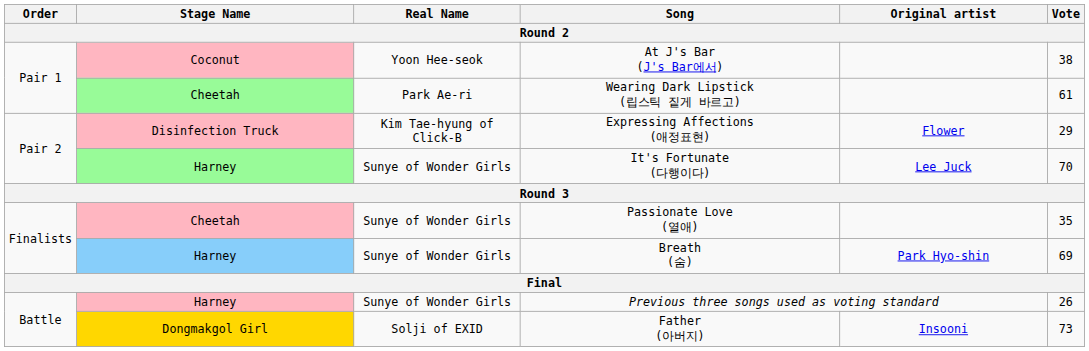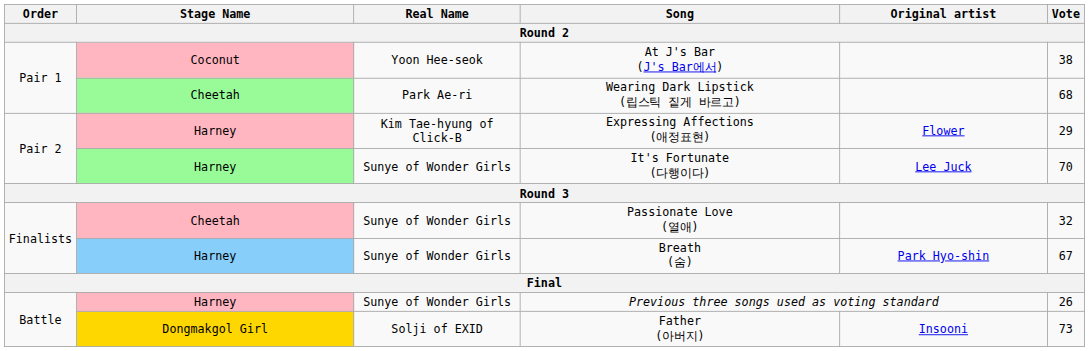 <table class="wikitable" style="text-align:center; width:95%;">
 <tr>
 <th style="width:1%;">Order</th>
 <th style="width:20%;">Stage Name</th>
 <th style="width:12%;">Real Name</th>
 <th style="width:23%;">Song</th>
 <th style="width:15%;">Original artist</th>
 <th style="width:1%;">Vote</th>
 </tr>
 <tr>
 <th colspan=6>Round 2</th>
 </tr>
 <tr>
 <td rowspan=2>Pair 1</td>
 <td bgcolor="lightpink">Coconut</td>
 <td>Yoon Hee-seok</td>
 <td>At J's Bar<br>(<a href='#'>J's Bar에서</a>)</td>
 <td></td>
 <td>38</td>
 </tr>
 <tr>
 <td bgcolor="palegreen">Cheetah</td>
 <td>Park Ae-ri</td>
 <td>Wearing Dark Lipstick<br>(립스틱 짙게 바르고)</td>
 <td></td>
-<td>61</td>
+<td>68</td>
 </tr>
 <tr>
 <td rowspan=2>Pair 2</td>
-<td bgcolor="lightpink">Disinfection Truck</td>
+<td bgcolor="lightpink">Harney</td>
 <td>Kim Tae-hyung of Click-B</td>
 <td>Expressing Affections<br>(애정표현)</td>
 <td><a href='#'>Flower</a></td>
 <td>29</td>
 </tr>
 <tr>
 <td bgcolor="palegreen">Harney</td>
 <td>Sunye of Wonder Girls</td>
 <td>It's Fortunate<br>(다행이다)</td>
 <td><a href='#'>Lee Juck</a></td>
 <td>70</td>
 </tr>
 <tr>
 <th colspan=6>Round 3</th>
 </tr>
 <tr>
 <td rowspan=2>Finalists</td>
 <td bgcolor="lightpink">Cheetah</td>
 <td>Sunye of Wonder Girls</td>
 <td>Passionate Love<br>(열애)</td>
 <td></td>
-<td>35</td>
+<td>32</td>
 </tr>
 <tr>
 <td bgcolor="lightskyblue">Harney</td>
 <td>Sunye of Wonder Girls</td>
 <td>Breath<br>(숨)</td>
 <td><a href='#'>Park Hyo-shin</a></td>
-<td>69</td>
+<td>67</td>
 </tr>
 <tr>
 <th colspan=6>Final</th>
 </tr>
 <tr>
 <td rowspan=2>Battle</td>
 <td bgcolor="lightpink">Harney</td>
 <td>Sunye of Wonder Girls</td>
 <td colspan=2><em>Previous three songs used as voting standard</em></td>
 <td>26</td>
 </tr>
 <tr>
 <td bgcolor="gold">Dongmakgol Girl</td>
 <td>Solji of EXID</td>
 <td>Father<br>(아버지)</td>
 <td><a href='#'>Insooni</a></td>
 <td>73</td>
 </tr>
 </table>
